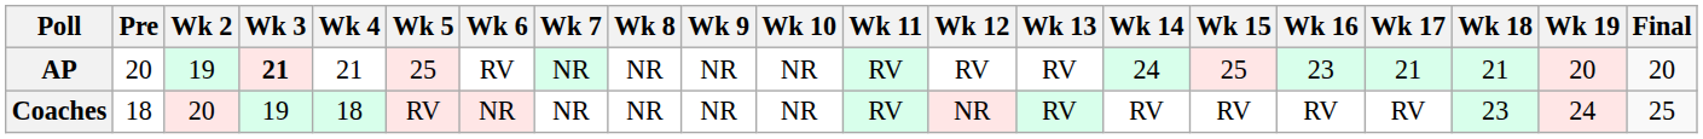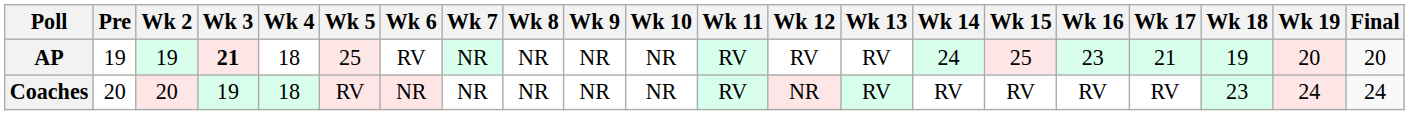 <table class="wikitable" style="white-space:nowrap;">
 <tr>
 <th>Poll</th>
 <th>Pre</th>
 <th>Wk 2</th>
 <th>Wk 3</th>
 <th>Wk 4</th>
 <th>Wk 5</th>
 <th>Wk 6</th>
 <th>Wk 7</th>
 <th>Wk 8</th>
 <th>Wk 9</th>
 <th>Wk 10</th>
 <th>Wk 11</th>
 <th>Wk 12</th>
 <th>Wk 13</th>
 <th>Wk 14</th>
 <th>Wk 15</th>
 <th>Wk 16</th>
 <th>Wk 17</th>
 <th>Wk 18</th>
 <th>Wk 19</th>
 <th>Final</th>
 </tr>
 <tr style="text-align:center;">
 <th>AP</th>
-<td style="background:#FFF;">20</td>
+<td style="background:#FFF;">19</td>
 <td style="background:#D8FFEB;">19</td>
 <td style="background:#FFE6E6;"><strong>21</strong></td>
-<td style="background:#FFF;">21</td>
+<td style="background:#FFF;">18</td>
 <td style="background:#FFE6E6;">25</td>
 <td style="background:#FFF;">RV</td>
 <td style="background:#D8FFEB;">NR</td>
 <td style="background:#FFF;">NR</td>
 <td style="background:#FFF;">NR</td>
 <td style="background:#FFF;">NR</td>
 <td style="background:#D8FFEB;">RV</td>
 <td style="background:#FFF;">RV</td>
 <td style="background:#FFF;">RV</td>
 <td style="background:#D8FFEB;">24</td>
 <td style="background:#FFE6E6;">25</td>
 <td style="background:#D8FFEB;">23</td>
 <td style="background:#D8FFEB;">21</td>
-<td style="background:#D8FFEB;">21</td>
+<td style="background:#D8FFEB;">19</td>
 <td style="background:#FFE6E6;">20</td>
 <td>20</td>
 </tr>
 <tr style="text-align:center;">
 <th>Coaches</th>
-<td style="background:#FFF;">18</td>
+<td style="background:#FFF;">20</td>
 <td style="background:#FFE6E6;">20</td>
 <td style="background:#D8FFEB;">19</td>
 <td style="background:#D8FFEB;">18</td>
 <td style="background:#FFE6E6;">RV</td>
 <td style="background:#FFE6E6;">NR</td>
 <td style="background:#FFF;">NR</td>
 <td style="background:#FFF;">NR</td>
 <td style="background:#FFF;">NR</td>
 <td style="background:#FFF;">NR</td>
 <td style="background:#D8FFEB;">RV</td>
 <td style="background:#FFE6E6;">NR</td>
 <td style="background:#D8FFEB;">RV</td>
 <td style="background:#FFF;">RV</td>
 <td style="background:#FFF;">RV</td>
 <td style="background:#FFF;">RV</td>
 <td style="background:#FFF;">RV</td>
 <td style="background:#D8FFEB;">23</td>
 <td style="background:#FFE6E6;">24</td>
-<td>25</td>
+<td>24</td>
 </tr>
 </table>
